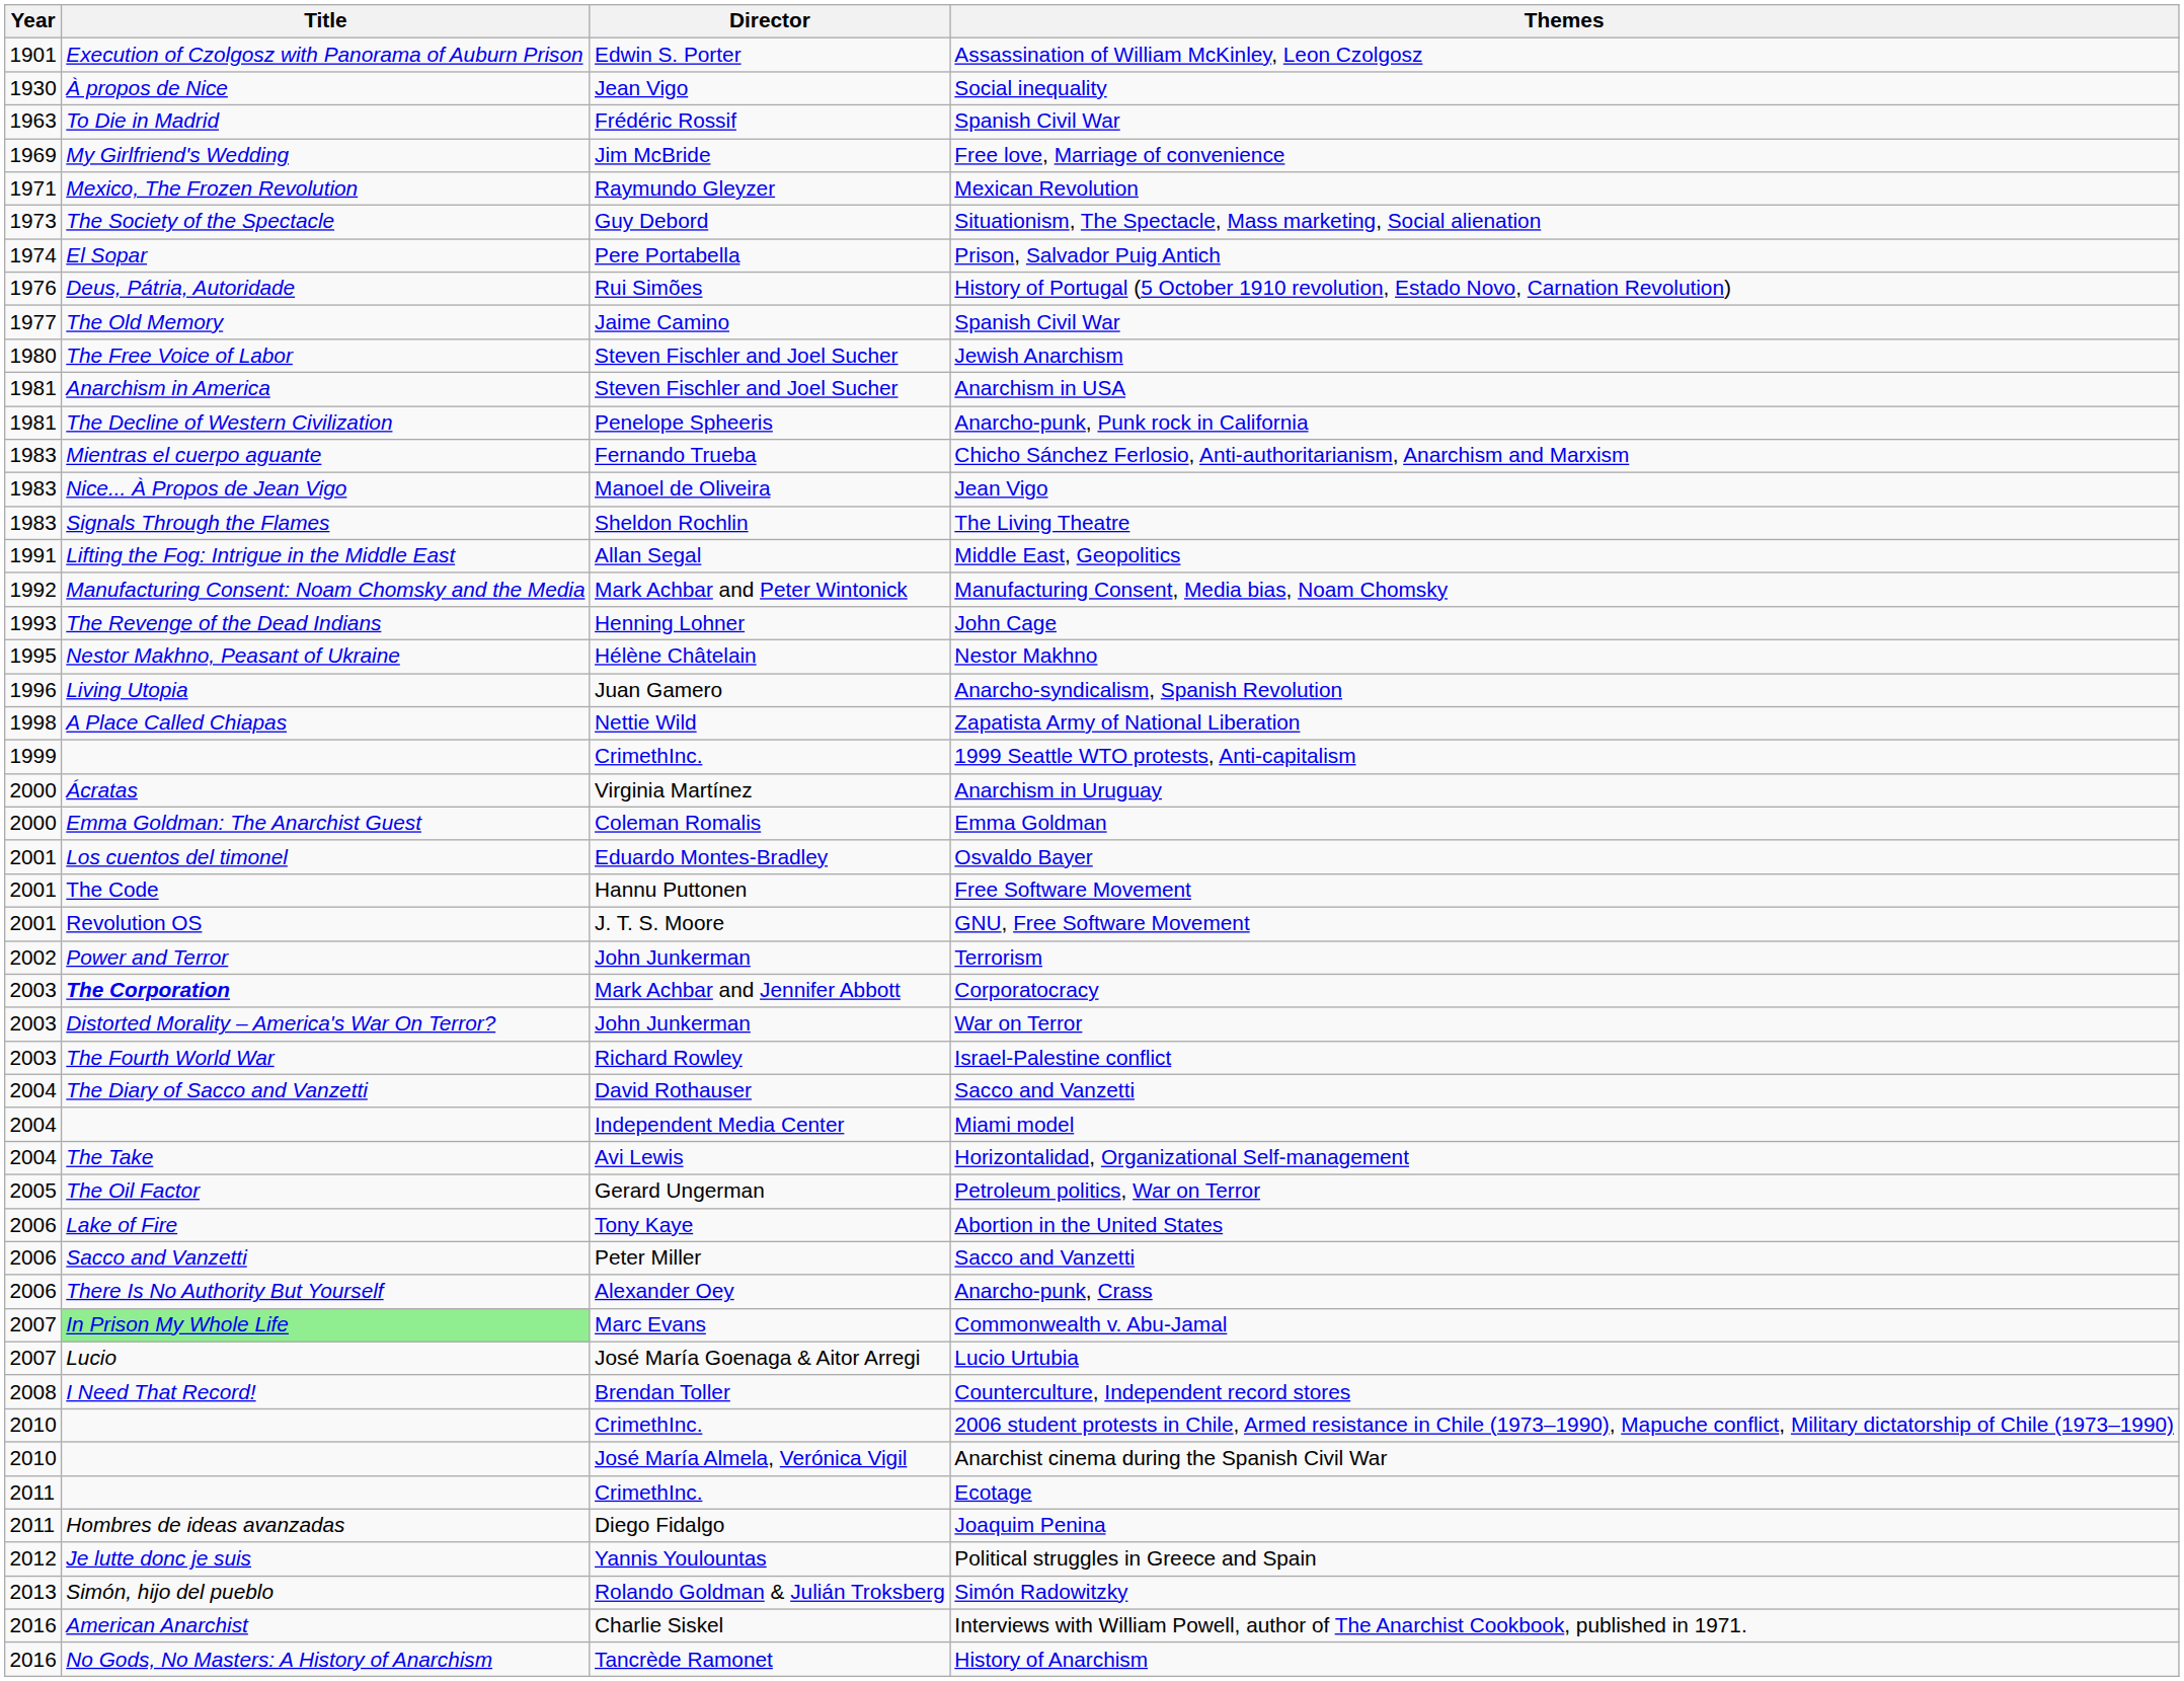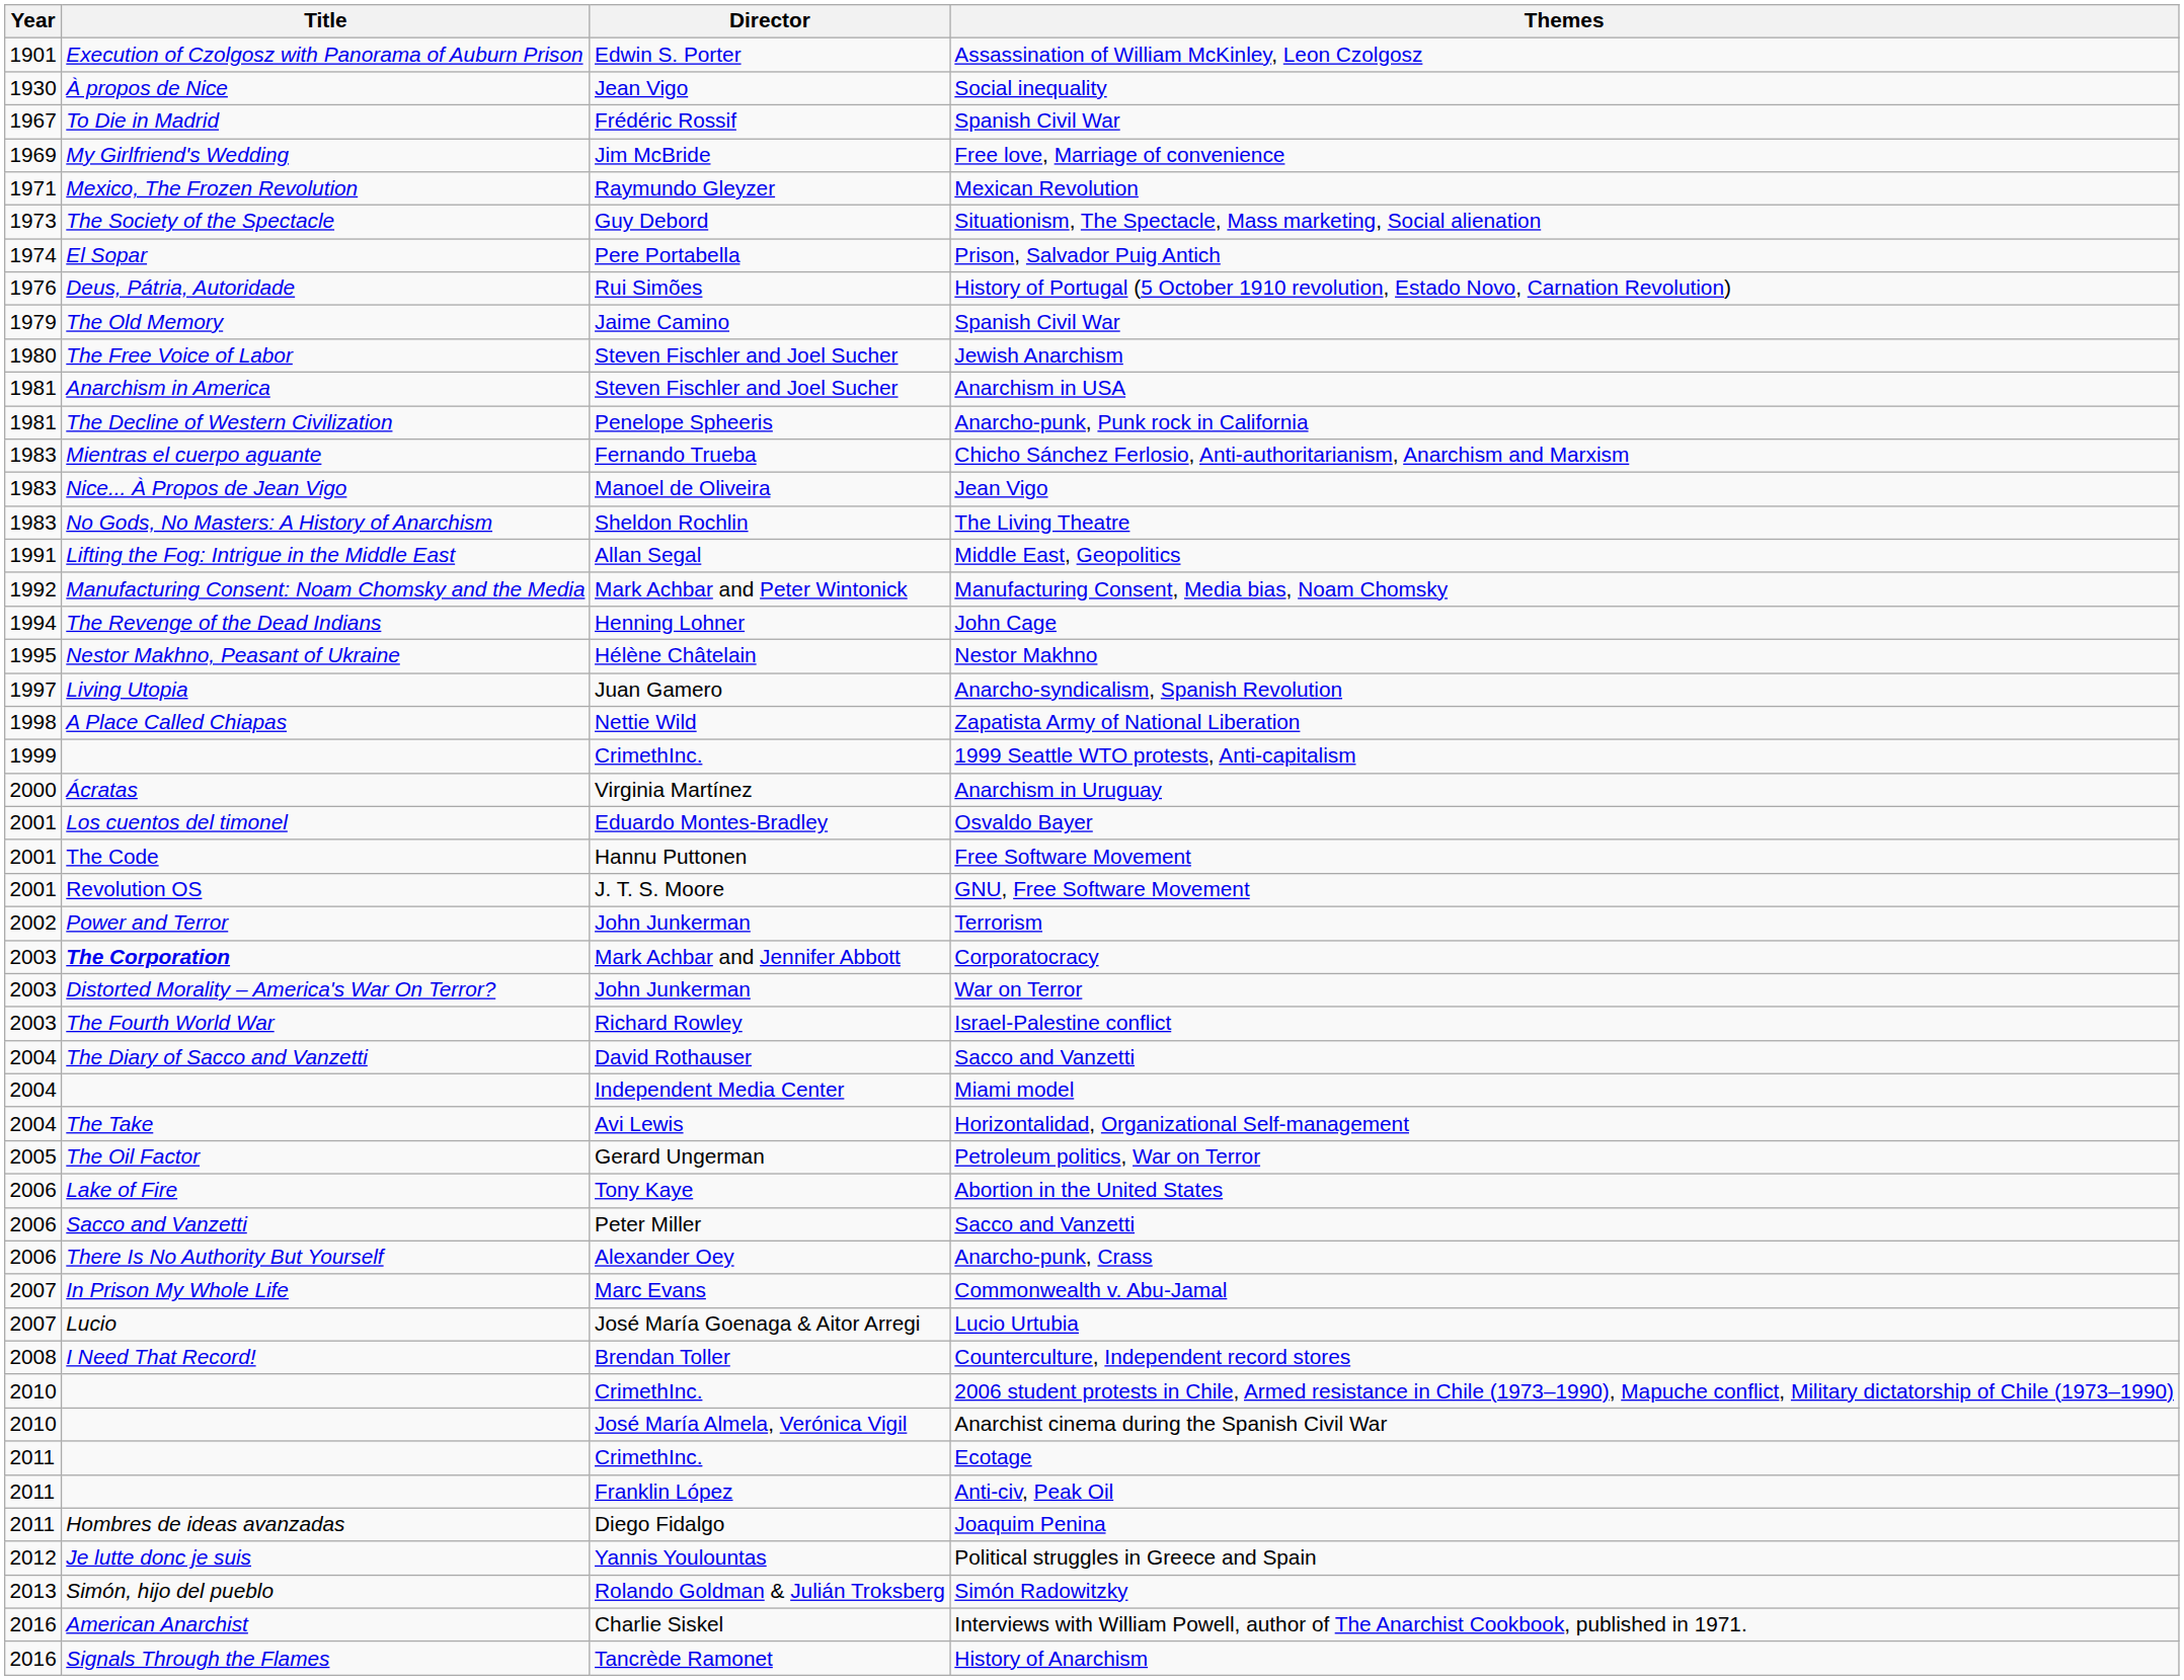 <table class="wikitable sortable">
 <tr>
 <th>Year</th>
 <th>Title</th>
 <th>Director</th>
 <th>Themes</th>
 </tr>
 <tr>
 <td>1901</td>
 <td><em><a href='#'>Execution of Czolgosz with Panorama of Auburn Prison</a></em></td>
 <td><a href='#'>Edwin S. Porter</a></td>
 <td><a href='#'>Assassination of William McKinley</a>, <a href='#'>Leon Czolgosz</a></td>
 </tr>
 <tr>
 <td>1930</td>
 <td><em><a href='#'>À propos de Nice</a></em></td>
 <td><a href='#'>Jean Vigo</a></td>
 <td><a href='#'>Social inequality</a></td>
 </tr>
 <tr>
-<td>1963</td>
+<td>1967</td>
 <td><em><a href='#'>To Die in Madrid</a></em></td>
 <td><a href='#'>Frédéric Rossif</a></td>
 <td><a href='#'>Spanish Civil War</a></td>
 </tr>
 <tr>
 <td>1969</td>
 <td><em><a href='#'>My Girlfriend's Wedding</a></em></td>
 <td><a href='#'>Jim McBride</a></td>
 <td><a href='#'>Free love</a>, <a href='#'>Marriage of convenience</a></td>
 </tr>
 <tr>
 <td>1971</td>
 <td><em><a href='#'>Mexico, The Frozen Revolution</a></em></td>
 <td><a href='#'>Raymundo Gleyzer</a></td>
 <td><a href='#'>Mexican Revolution</a></td>
 </tr>
 <tr>
 <td>1973</td>
 <td><em><a href='#'>The Society of the Spectacle</a></em></td>
 <td><a href='#'>Guy Debord</a></td>
 <td><a href='#'>Situationism</a>, <a href='#'>The Spectacle</a>, <a href='#'>Mass marketing</a>, <a href='#'>Social alienation</a></td>
 </tr>
 <tr>
 <td>1974</td>
 <td><em><a href='#'>El Sopar</a></em></td>
 <td><a href='#'>Pere Portabella</a></td>
 <td><a href='#'>Prison</a>, <a href='#'>Salvador Puig Antich</a></td>
 </tr>
 <tr>
 <td>1976</td>
 <td><em><a href='#'>Deus, Pátria, Autoridade</a></em></td>
 <td><a href='#'>Rui Simões</a></td>
 <td><a href='#'>History of Portugal</a> (<a href='#'>5 October 1910 revolution</a>, <a href='#'>Estado Novo</a>, <a href='#'>Carnation Revolution</a>)</td>
 </tr>
 <tr>
-<td>1977</td>
+<td>1979</td>
 <td><em><a href='#'>The Old Memory</a></em></td>
 <td><a href='#'>Jaime Camino</a></td>
 <td><a href='#'>Spanish Civil War</a></td>
 </tr>
 <tr>
 <td>1980</td>
 <td><em><a href='#'>The Free Voice of Labor</a></em></td>
 <td><a href='#'>Steven Fischler and Joel Sucher</a></td>
 <td><a href='#'>Jewish Anarchism</a></td>
 </tr>
 <tr>
 <td>1981</td>
 <td><em><a href='#'>Anarchism in America</a></em></td>
 <td><a href='#'>Steven Fischler and Joel Sucher</a></td>
 <td><a href='#'>Anarchism in USA</a></td>
 </tr>
 <tr>
 <td>1981</td>
 <td><em><a href='#'>The Decline of Western Civilization</a></em></td>
 <td><a href='#'>Penelope Spheeris</a></td>
 <td><a href='#'>Anarcho-punk</a>, <a href='#'>Punk rock in California</a></td>
 </tr>
 <tr>
 <td>1983</td>
 <td><em><a href='#'>Mientras el cuerpo aguante</a></em></td>
 <td><a href='#'>Fernando Trueba</a></td>
 <td><a href='#'>Chicho Sánchez Ferlosio</a>, <a href='#'>Anti-authoritarianism</a>, <a href='#'>Anarchism and Marxism</a></td>
 </tr>
 <tr>
 <td>1983</td>
 <td><em><a href='#'>Nice... À Propos de Jean Vigo</a></em></td>
 <td><a href='#'>Manoel de Oliveira</a></td>
 <td><a href='#'>Jean Vigo</a></td>
 </tr>
 <tr>
 <td>1983</td>
-<td><em><a href='#'>Signals Through the Flames</a></em></td>
+<td><em><a href='#'>No Gods, No Masters: A History of Anarchism</a></em></td>
 <td><a href='#'>Sheldon Rochlin</a></td>
 <td><a href='#'>The Living Theatre</a></td>
 </tr>
 <tr>
 <td>1991</td>
 <td><em><a href='#'>Lifting the Fog: Intrigue in the Middle East</a></em></td>
 <td><a href='#'>Allan Segal</a></td>
 <td><a href='#'>Middle East</a>, <a href='#'>Geopolitics</a></td>
 </tr>
 <tr>
 <td>1992</td>
 <td><em><a href='#'>Manufacturing Consent: Noam Chomsky and the Media</a></em></td>
 <td><a href='#'>Mark Achbar</a> and <a href='#'>Peter Wintonick</a></td>
 <td><a href='#'>Manufacturing Consent</a>, <a href='#'>Media bias</a>, <a href='#'>Noam Chomsky</a></td>
 </tr>
 <tr>
-<td>1993</td>
+<td>1994</td>
 <td><em><a href='#'>The Revenge of the Dead Indians</a></em></td>
 <td><a href='#'>Henning Lohner</a></td>
 <td><a href='#'>John Cage</a></td>
 </tr>
 <tr>
 <td>1995</td>
 <td><em><a href='#'>Nestor Makhno, Peasant of Ukraine</a></em></td>
 <td><a href='#'>Hélène Châtelain</a></td>
 <td><a href='#'>Nestor Makhno</a></td>
 </tr>
 <tr>
-<td>1996</td>
+<td>1997</td>
 <td><em><a href='#'>Living Utopia</a></em></td>
 <td>Juan Gamero</td>
 <td><a href='#'>Anarcho-syndicalism</a>, <a href='#'>Spanish Revolution</a></td>
 </tr>
 <tr>
 <td>1998</td>
 <td><em><a href='#'>A Place Called Chiapas</a></em></td>
 <td><a href='#'>Nettie Wild</a></td>
 <td><a href='#'>Zapatista Army of National Liberation</a></td>
 </tr>
 <tr>
 <td>1999</td>
 <td><em></em></td>
 <td><a href='#'>CrimethInc.</a></td>
 <td><a href='#'>1999 Seattle WTO protests</a>, <a href='#'>Anti-capitalism</a></td>
 </tr>
 <tr>
 <td>2000</td>
 <td><em><a href='#'>Ácratas</a></em></td>
 <td>Virginia Martínez</td>
 <td><a href='#'>Anarchism in Uruguay</a></td>
-</tr>
-<tr>
-<td>2000</td>
-<td><em><a href='#'>Emma Goldman: The Anarchist Guest</a></em></td>
-<td><a href='#'>Coleman Romalis</a></td>
-<td><a href='#'>Emma Goldman</a></td>
 </tr>
 <tr>
 <td>2001</td>
 <td><em><a href='#'>Los cuentos del timonel</a></em></td>
 <td><a href='#'>Eduardo Montes-Bradley</a></td>
 <td><a href='#'>Osvaldo Bayer</a></td>
 </tr>
 <tr>
 <td>2001</td>
 <td><a href='#'>The Code</a></td>
 <td>Hannu Puttonen</td>
 <td><a href='#'>Free Software Movement</a></td>
 </tr>
 <tr>
 <td>2001</td>
 <td><a href='#'>Revolution OS</a></td>
 <td>J. T. S. Moore</td>
 <td><a href='#'>GNU</a>, <a href='#'>Free Software Movement</a></td>
 </tr>
 <tr>
 <td>2002</td>
 <td><em><a href='#'>Power and Terror</a></em></td>
 <td><a href='#'>John Junkerman</a></td>
 <td><a href='#'>Terrorism</a></td>
 </tr>
 <tr>
 <td>2003</td>
 <td><strong><em><a href='#'>The Corporation</a></em></strong></td>
 <td><a href='#'>Mark Achbar</a> and <a href='#'>Jennifer Abbott</a></td>
 <td><a href='#'>Corporatocracy</a></td>
 </tr>
 <tr>
 <td>2003</td>
 <td><em><a href='#'>Distorted Morality – America's War On Terror?</a></em></td>
 <td><a href='#'>John Junkerman</a></td>
 <td><a href='#'>War on Terror</a></td>
 </tr>
 <tr>
 <td>2003</td>
 <td><em><a href='#'>The Fourth World War</a></em></td>
 <td><a href='#'>Richard Rowley</a></td>
 <td><a href='#'>Israel-Palestine conflict</a></td>
 </tr>
 <tr>
 <td>2004</td>
 <td><em><a href='#'>The Diary of Sacco and Vanzetti</a></em></td>
 <td><a href='#'>David Rothauser</a></td>
 <td><a href='#'>Sacco and Vanzetti</a></td>
 </tr>
 <tr>
 <td>2004</td>
 <td><em></em></td>
 <td><a href='#'>Independent Media Center</a></td>
 <td><a href='#'>Miami model</a></td>
 </tr>
 <tr>
 <td>2004</td>
 <td><em><a href='#'>The Take</a></em></td>
 <td><a href='#'>Avi Lewis</a></td>
 <td><a href='#'>Horizontalidad</a>, <a href='#'>Organizational Self-management</a></td>
 </tr>
 <tr>
 <td>2005</td>
 <td><em><a href='#'>The Oil Factor</a></em></td>
 <td>Gerard Ungerman</td>
 <td><a href='#'>Petroleum politics</a>, <a href='#'>War on Terror</a></td>
 </tr>
 <tr>
 <td>2006</td>
 <td><em><a href='#'>Lake of Fire</a></em></td>
 <td><a href='#'>Tony Kaye</a></td>
 <td><a href='#'>Abortion in the United States</a></td>
 </tr>
 <tr>
 <td>2006</td>
 <td><em><a href='#'>Sacco and Vanzetti</a></em></td>
 <td>Peter Miller</td>
 <td><a href='#'>Sacco and Vanzetti</a></td>
 </tr>
 <tr>
 <td>2006</td>
 <td><em><a href='#'>There Is No Authority But Yourself</a></em></td>
 <td><a href='#'>Alexander Oey</a></td>
 <td><a href='#'>Anarcho-punk</a>, <a href='#'>Crass</a></td>
 </tr>
 <tr>
 <td>2007</td>
-<td style="background: lightgreen;"><em><a href='#'>In Prison My Whole Life</a></em></td>
+<td><em><a href='#'>In Prison My Whole Life</a></em></td>
 <td><a href='#'>Marc Evans</a></td>
 <td><a href='#'>Commonwealth v. Abu-Jamal</a></td>
 </tr>
 <tr>
 <td>2007</td>
 <td><em>Lucio</em></td>
 <td>José María Goenaga & Aitor Arregi</td>
 <td><a href='#'>Lucio Urtubia</a></td>
 </tr>
 <tr>
 <td>2008</td>
 <td><em><a href='#'>I Need That Record!</a></em></td>
 <td><a href='#'>Brendan Toller</a></td>
 <td><a href='#'>Counterculture</a>, <a href='#'>Independent record stores</a></td>
 </tr>
 <tr>
 <td>2010</td>
 <td><em></em></td>
 <td><a href='#'>CrimethInc.</a></td>
 <td><a href='#'>2006 student protests in Chile</a>, <a href='#'>Armed resistance in Chile (1973–1990)</a>, <a href='#'>Mapuche conflict</a>, <a href='#'>Military dictatorship of Chile (1973–1990)</a></td>
 </tr>
 <tr>
 <td>2010</td>
 <td></td>
 <td><a href='#'>José María Almela</a>, <a href='#'>Verónica Vigil</a></td>
 <td>Anarchist cinema during the Spanish Civil War</td>
 </tr>
 <tr>
 <td>2011</td>
 <td><em></em></td>
 <td><a href='#'>CrimethInc.</a></td>
 <td><a href='#'>Ecotage</a></td>
 </tr>
 <tr>
 <td>2011</td>
+<td><em></em></td>
+<td><a href='#'>Franklin López</a></td>
+<td><a href='#'>Anti-civ</a>, <a href='#'>Peak Oil</a></td>
+</tr>
+<tr>
+<td>2011</td>
 <td><em>Hombres de ideas avanzadas</em></td>
 <td>Diego Fidalgo</td>
 <td><a href='#'>Joaquim Penina</a></td>
 </tr>
 <tr>
 <td>2012</td>
 <td><em><a href='#'>Je lutte donc je suis</a></em></td>
 <td><a href='#'>Yannis Youlountas</a></td>
 <td>Political struggles in Greece and Spain</td>
 </tr>
 <tr>
 <td>2013</td>
 <td><em>Simón, hijo del pueblo</em></td>
 <td><a href='#'>Rolando Goldman</a> & <a href='#'>Julián Troksberg</a></td>
 <td><a href='#'>Simón Radowitzky</a></td>
 </tr>
 <tr>
 <td>2016</td>
 <td><em><a href='#'>American Anarchist</a></em></td>
 <td>Charlie Siskel</td>
 <td>Interviews with William Powell, author of <a href='#'>The Anarchist Cookbook</a>, published in 1971.</td>
 </tr>
 <tr>
 <td>2016</td>
-<td><em><a href='#'>No Gods, No Masters: A History of Anarchism</a></em></td>
+<td><em><a href='#'>Signals Through the Flames</a></em></td>
 <td><a href='#'>Tancrède Ramonet</a></td>
 <td><a href='#'>History of Anarchism</a></td>
 </tr>
 </table>
